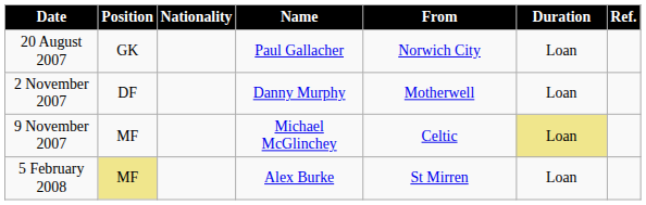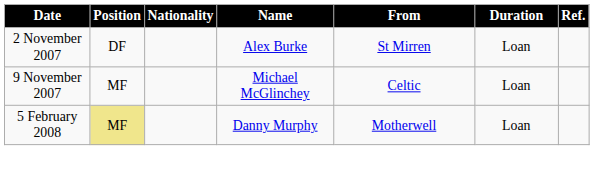 <table class="wikitable"  style="text-align:center; font-size:90%; ">
 <tr>
 <th style="background:#000000; color:#FFFFFF; width:100px;">Date</th>
 <th style="background:#000000; color:#FFFFFF; width:50px;">Position</th>
 <th style="background:#000000; color:#FFFFFF; width:50px;">Nationality</th>
 <th style="background:#000000; color:#FFFFFF; width:150px;">Name</th>
 <th style="background:#000000; color:#FFFFFF; width:200px;">From</th>
 <th style="background:#000000; color:#FFFFFF; width:100px;">Duration</th>
 <th style="background:#000000; color:#FFFFFF; width:25px;">Ref.</th>
 </tr>
 <tr>
-<td>20 August 2007</td>
-<td>GK</td>
-<td></td>
-<td><a href='#'>Paul Gallacher</a></td>
-<td> <a href='#'>Norwich City</a></td>
-<td>Loan</td>
-<td></td>
-</tr>
-<tr>
 <td>2 November 2007</td>
 <td>DF</td>
 <td></td>
-<td><a href='#'>Danny Murphy</a></td>
-<td><a href='#'>Motherwell</a></td>
+<td><a href='#'>Alex Burke</a></td>
+<td><a href='#'>St Mirren</a></td>
 <td>Loan</td>
 <td></td>
 </tr>
 <tr>
 <td>9 November 2007</td>
 <td>MF</td>
 <td></td>
 <td><a href='#'>Michael McGlinchey</a></td>
 <td><a href='#'>Celtic</a></td>
-<td style="background: khaki;">Loan</td>
+<td>Loan</td>
 <td></td>
 </tr>
 <tr>
 <td>5 February 2008</td>
 <td style="background: khaki;">MF</td>
 <td></td>
-<td><a href='#'>Alex Burke</a></td>
-<td><a href='#'>St Mirren</a></td>
+<td><a href='#'>Danny Murphy</a></td>
+<td><a href='#'>Motherwell</a></td>
 <td>Loan</td>
 <td></td>
 </tr>
 </table>
